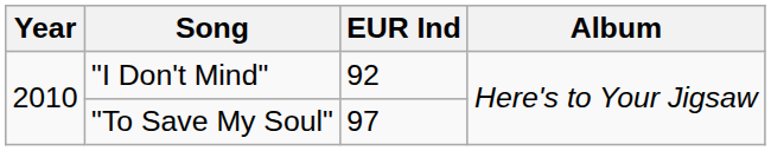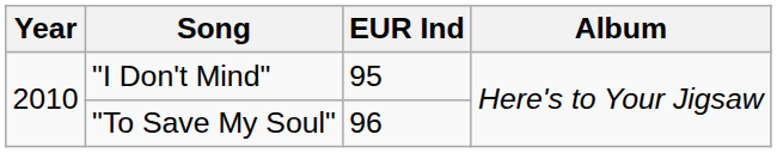 <table class="wikitable">
 <tr>
 <th>Year</th>
 <th>Song</th>
 <th>EUR Ind</th>
 <th>Album</th>
 </tr>
 <tr>
 <td rowspan="2">2010</td>
 <td>"I Don't Mind"</td>
-<td>92</td>
+<td>95</td>
 <td rowspan="2"><em>Here's to Your Jigsaw</em></td>
 </tr>
 <tr>
 <td>"To Save My Soul"</td>
-<td>97</td>
+<td>96</td>
 </tr>
 </table>
